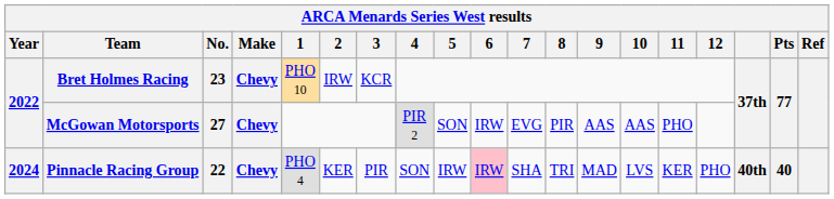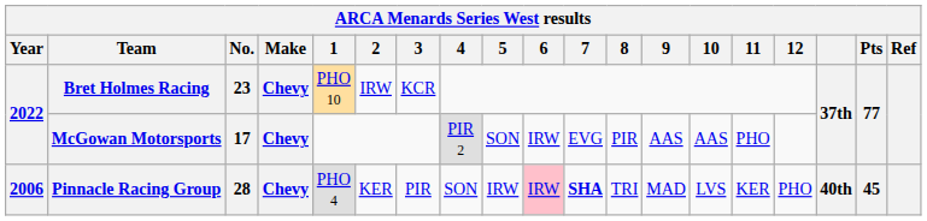 <table class="wikitable" style="text-align:center; font-size:75%">
 <tr>
 <th colspan=19><a href='#'>ARCA Menards Series West</a> results</th>
 </tr>
 <tr>
 <th>Year</th>
 <th>Team</th>
 <th>No.</th>
 <th>Make</th>
 <th>1</th>
 <th>2</th>
 <th>3</th>
 <th>4</th>
 <th>5</th>
 <th>6</th>
 <th>7</th>
 <th>8</th>
 <th>9</th>
 <th>10</th>
 <th>11</th>
 <th>12</th>
 <th></th>
 <th>Pts</th>
 <th>Ref</th>
 </tr>
 <tr>
 <th rowspan=2><a href='#'>2022</a></th>
 <th><a href='#'>Bret Holmes Racing</a></th>
 <th>23</th>
 <th><a href='#'>Chevy</a></th>
 <td style="background:#FFDF9F;"><a href='#'>PHO</a><br><small>10</small></td>
 <td><a href='#'>IRW</a></td>
 <td><a href='#'>KCR</a></td>
 <td colspan=9></td>
 <th rowspan=2>37th</th>
 <th rowspan=2>77</th>
 <th rowspan=2></th>
 </tr>
 <tr>
 <th><a href='#'>McGowan Motorsports</a></th>
-<th>27</th>
+<th>17</th>
 <th><a href='#'>Chevy</a></th>
 <td colspan=3></td>
 <td style="background:#DFDFDF;"><a href='#'>PIR</a><br><small>2</small></td>
 <td><a href='#'>SON</a></td>
 <td><a href='#'>IRW</a></td>
 <td><a href='#'>EVG</a></td>
 <td><a href='#'>PIR</a></td>
 <td><a href='#'>AAS</a></td>
 <td><a href='#'>AAS</a></td>
 <td><a href='#'>PHO</a></td>
 <td></td>
 </tr>
 <tr>
-<th><a href='#'>2024</a></th>
+<th><a href='#'>2006</a></th>
 <th><a href='#'>Pinnacle Racing Group</a></th>
-<th>22</th>
+<th>28</th>
 <th><a href='#'>Chevy</a></th>
 <td style="background:#DFDFDF;"><a href='#'>PHO</a><br><small>4</small></td>
 <td><a href='#'>KER</a></td>
 <td><a href='#'>PIR</a></td>
 <td><a href='#'>SON</a></td>
 <td><a href='#'>IRW</a></td>
 <td style="background: pink;"><a href='#'>IRW</a></td>
-<td><a href='#'>SHA</a></td>
+<td><strong><a href='#'>SHA</a></strong></td>
 <td><a href='#'>TRI</a></td>
 <td><a href='#'>MAD</a></td>
 <td><a href='#'>LVS</a></td>
 <td><a href='#'>KER</a></td>
 <td><a href='#'>PHO</a></td>
 <th>40th</th>
-<th>40</th>
+<th>45</th>
 <th></th>
 </tr>
 </table>
